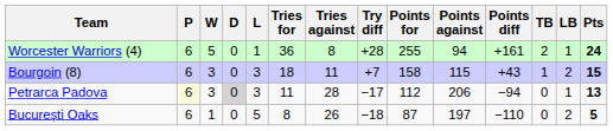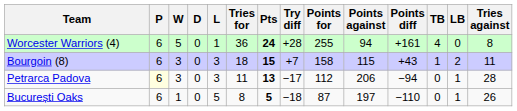 <table class="wikitable" style="text-align: center;">
 <tr>
 <th width="200">Team</th>
 <th width="20">P</th>
 <th width="20">W</th>
 <th width="20">D</th>
 <th width="20">L</th>
 <th width="20">Tries for</th>
-<th width="20">Tries against</th>
+<th width="20">Pts</th>
 <th width="20">Try diff</th>
 <th width="20">Points for</th>
 <th width="20">Points against</th>
 <th width="25">Points diff</th>
 <th width="20">TB</th>
 <th width="20">LB</th>
-<th width="20">Pts</th>
+<th width="20">Tries against</th>
 </tr>
 <tr bgcolor="#ccffcc">
 <td align=left> <a href='#'>Worcester Warriors</a> (4)</td>
 <td>6</td>
 <td>5</td>
 <td>0</td>
 <td>1</td>
 <td>36</td>
-<td>8</td>
+<td><strong>24</strong></td>
 <td>+28</td>
 <td>255</td>
 <td>94</td>
 <td>+161</td>
-<td>2</td>
-<td>1</td>
-<td><strong>24</strong></td>
+<td>4</td>
+<td>0</td>
+<td>8</td>
 </tr>
 <tr bgcolor="#ccccff">
 <td align=left> <a href='#'>Bourgoin</a> (8)</td>
 <td>6</td>
 <td>3</td>
 <td>0</td>
 <td>3</td>
 <td>18</td>
-<td>11</td>
+<td><strong>15</strong></td>
 <td>+7</td>
 <td>158</td>
 <td>115</td>
 <td>+43</td>
 <td>1</td>
 <td>2</td>
-<td><strong>15</strong></td>
+<td>11</td>
 </tr>
 <tr>
 <td align=left> <a href='#'>Petrarca Padova</a></td>
 <td style="background: lightyellow;">6</td>
 <td>3</td>
-<td style="background: lightgrey;">0</td>
+<td>0</td>
 <td>3</td>
 <td>11</td>
-<td>28</td>
+<td><strong>13</strong></td>
 <td>−17</td>
 <td>112</td>
 <td>206</td>
 <td>−94</td>
 <td>0</td>
 <td>1</td>
-<td><strong>13</strong></td>
+<td>28</td>
 </tr>
 <tr>
 <td align=left> <a href='#'>București Oaks</a></td>
 <td>6</td>
 <td>1</td>
 <td>0</td>
 <td>5</td>
 <td>8</td>
-<td>26</td>
+<td><strong>5</strong></td>
 <td>−18</td>
 <td>87</td>
 <td>197</td>
 <td>−110</td>
 <td>0</td>
-<td>2</td>
-<td><strong>5</strong></td>
+<td>1</td>
+<td>26</td>
 </tr>
 </table>
